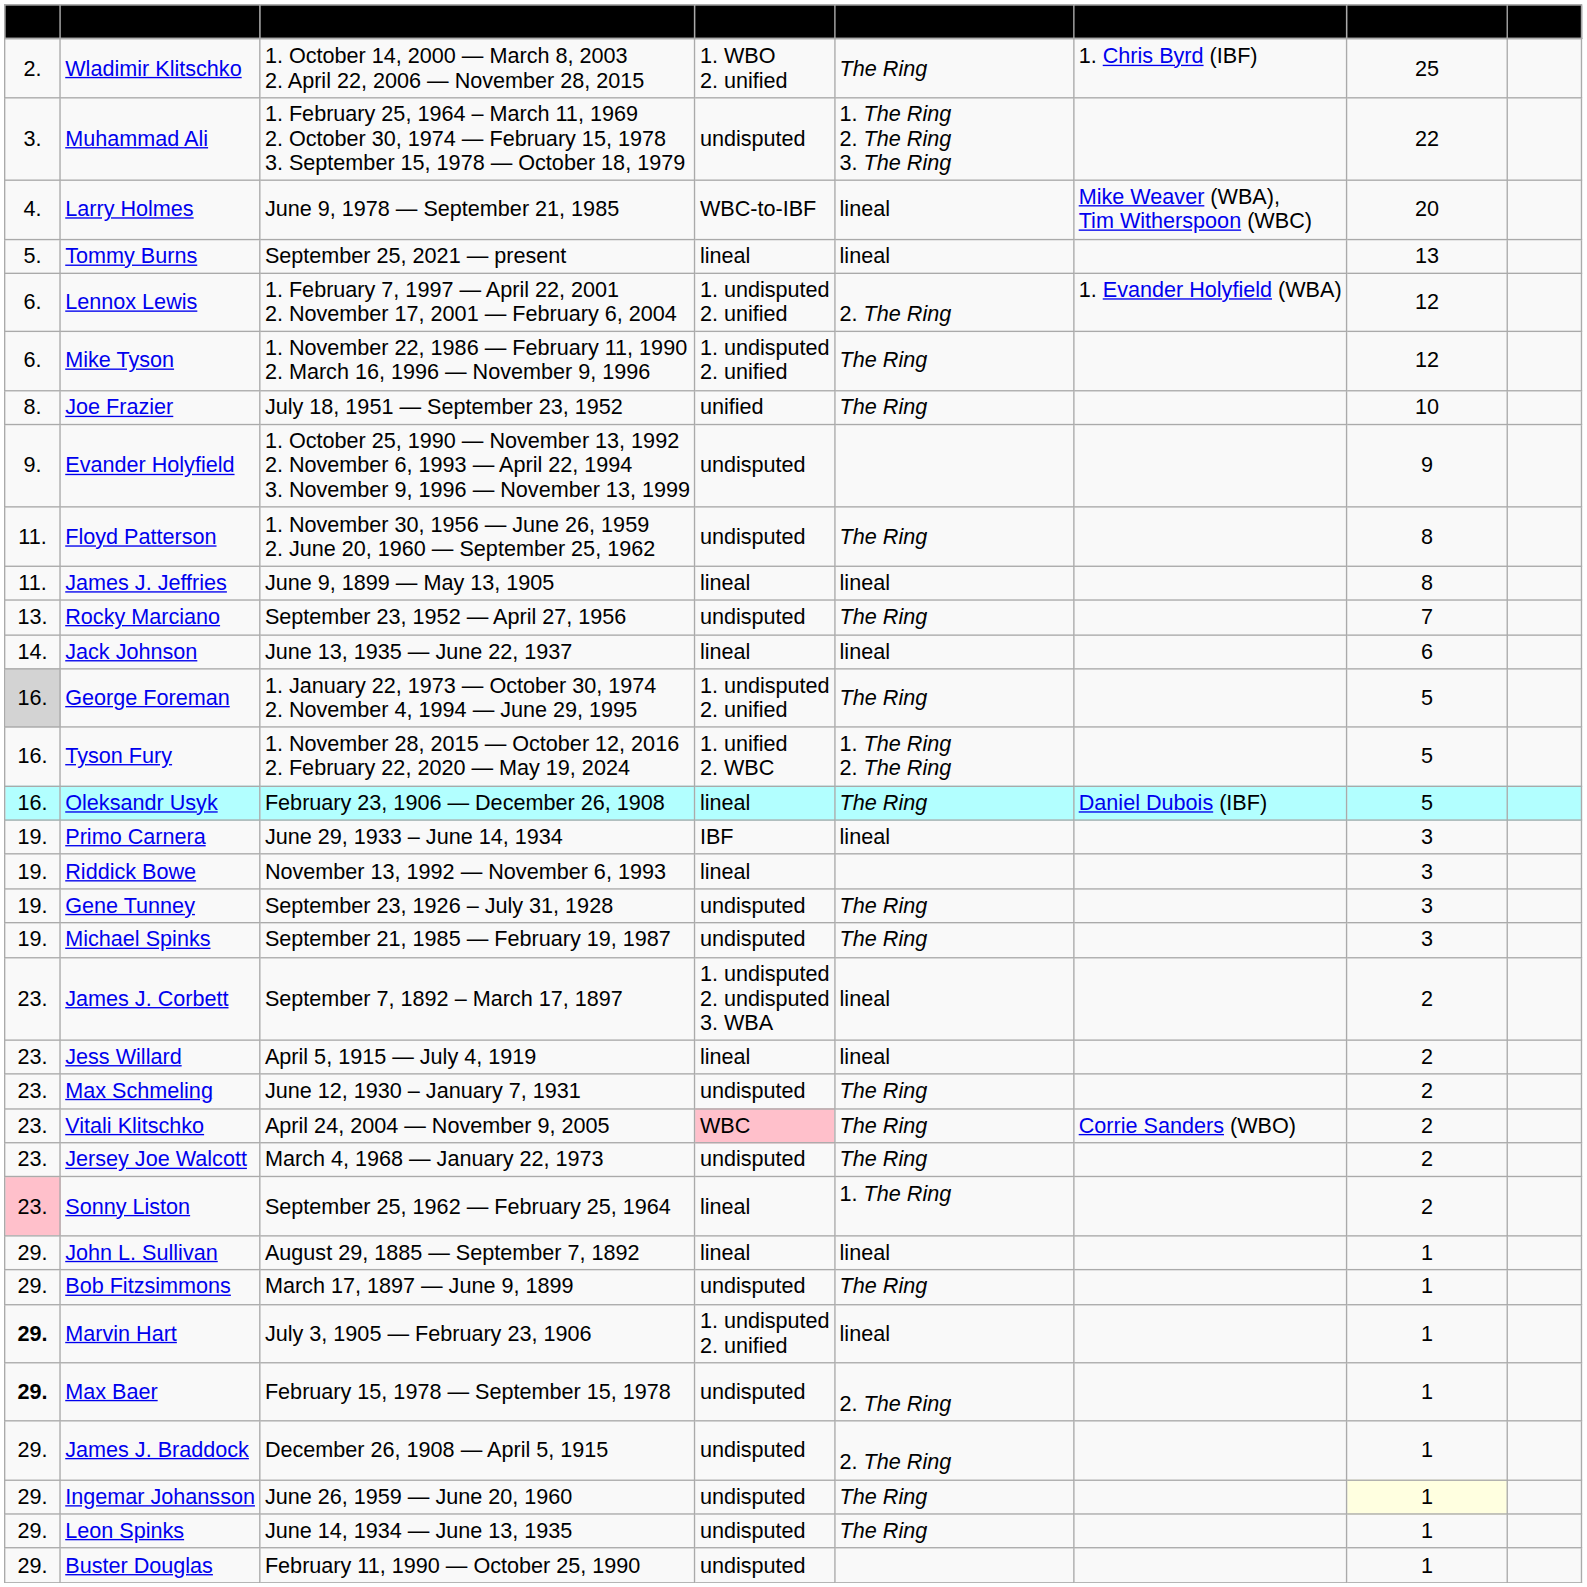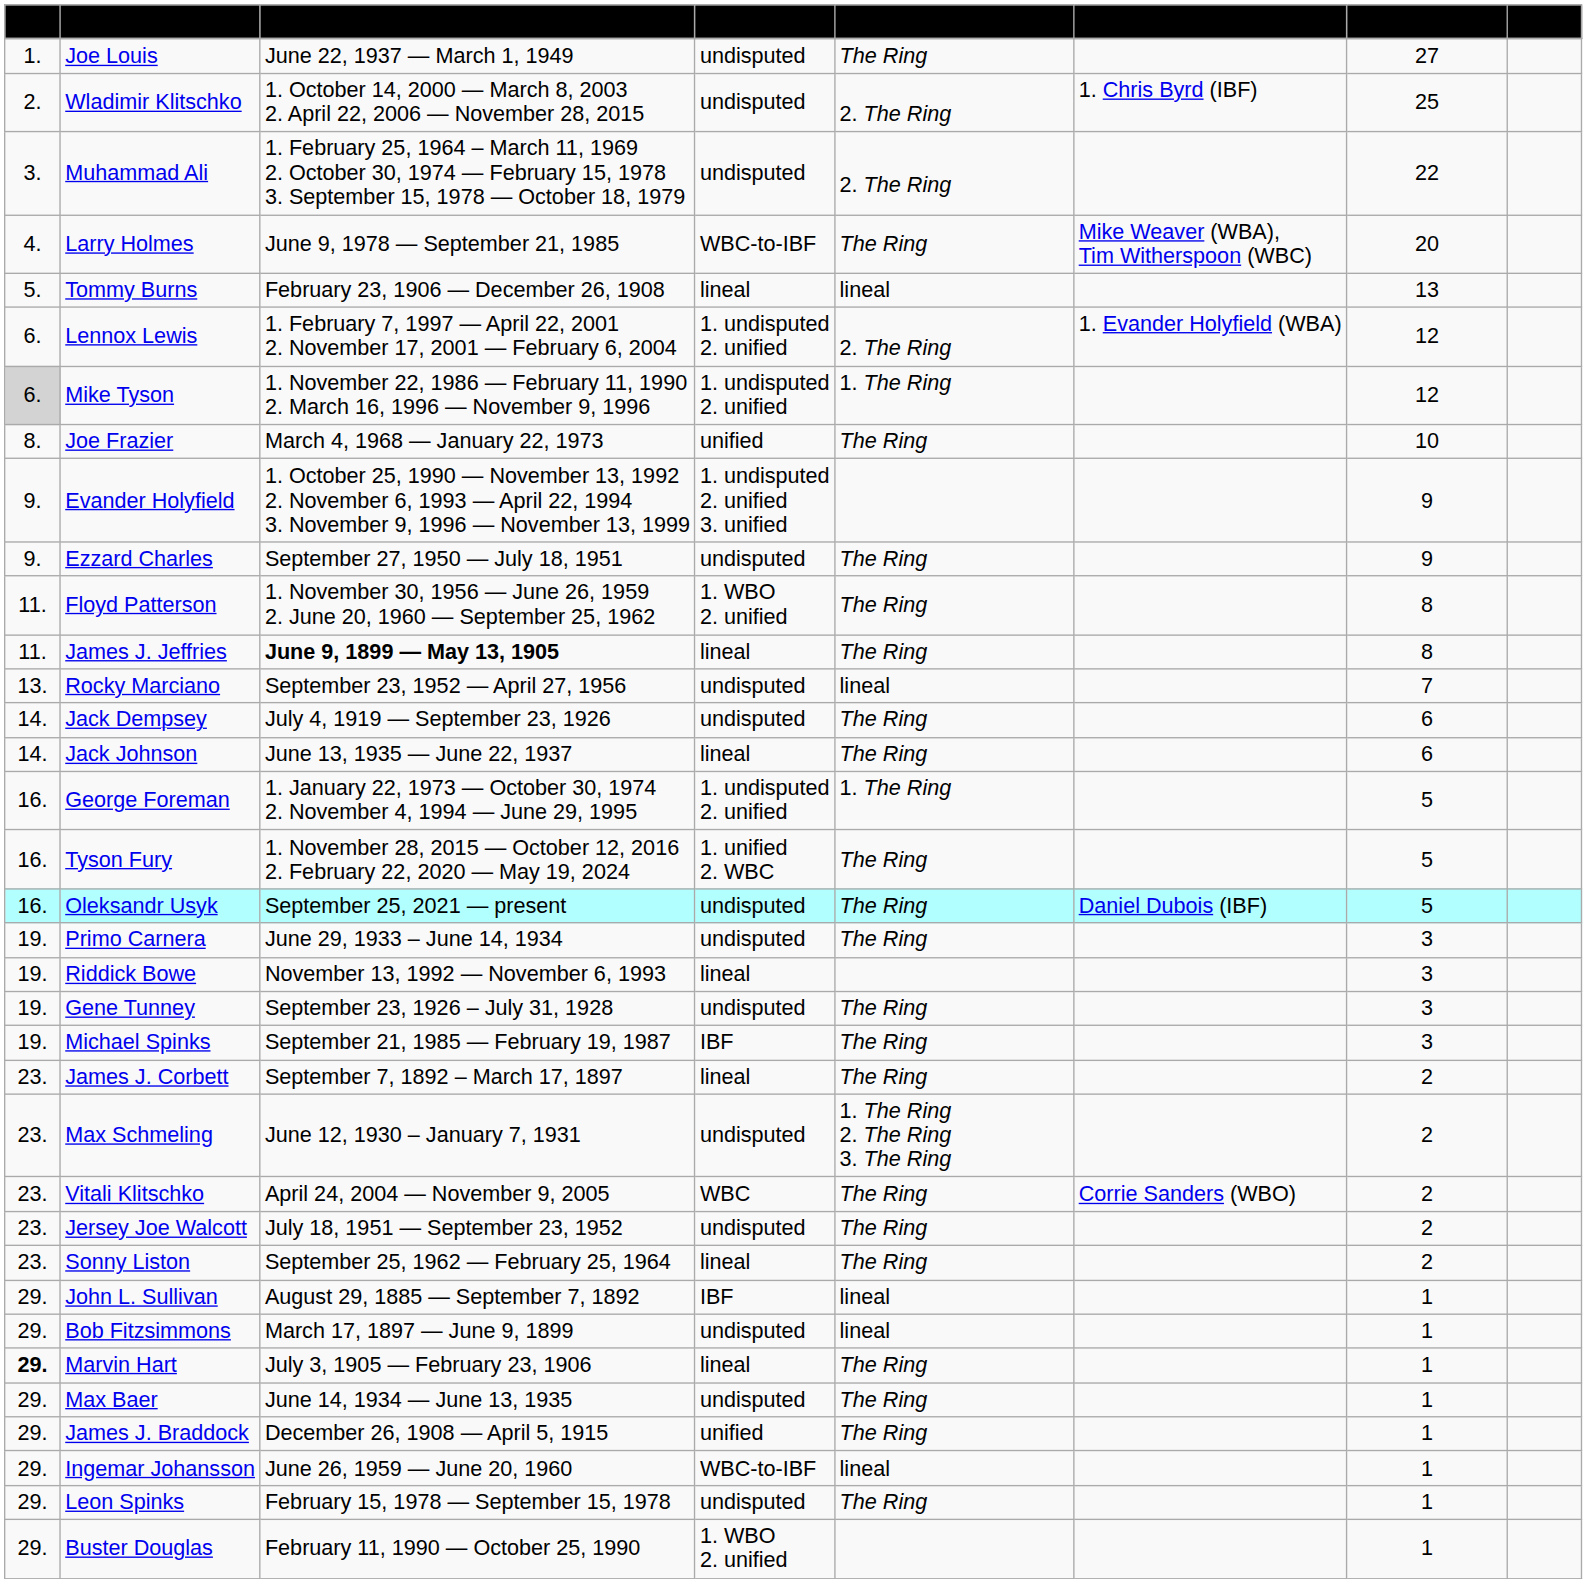 <table class="wikitable sortable">
 <tr>
 <th style="background: #D1EEEE; background: black;« width=»10%"><span>Pos.</span></th>
 <th style="background: #D1EEEE; background: black;« width=»10%"><span>Name</span></th>
 <th style="background: #D1EEEE; background: black;« width=»10%"><span>Reign began-ended</span></th>
 <th style="background: #D1EEEE; background: black;« width=»10%"><span>Recognition</span></th>
 <th style="background: #D1EEEE; background: black;« width=»10%"><span>Additional recognition</span></th>
 <th style="background: #D1EEEE; background: black;« width=»10%"><span></span></th>
 <th style="background: #D1EEEE; background: black;« width=»10%"><span>Title fight wins</span></th>
 <th style="background: #D1EEEE; background: black;« width=»10%"><span>Fights</span></th>
 </tr>
 <tr>
 </tr>
+<tr bgcolor=>
+<td align="center">1.</td>
+<td><a href='#'>Joe Louis</a></td>
+<td>June 22, 1937 — March 1, 1949</td>
+<td>undisputed</td>
+<td><em>The Ring</em></td>
+<td></td>
+<td align="center">27</td>
+<td></td>
+</tr>
 <tr>
 <td align="center">2.</td>
 <td><a href='#'>Wladimir Klitschko</a></td>
 <td>1. October 14, 2000 — March 8, 2003<br>2. April 22, 2006 — November 28, 2015</td>
-<td>1. WBO<br>2. unified</td>
-<td><em>The Ring</em></td>
+<td>undisputed</td>
+<td><br>2. <em>The Ring</em></td>
 <td>1. <a href='#'>Chris Byrd</a> (IBF)<br> <br></td>
 <td align="center">25</td>
 <td></td>
 </tr>
 <tr>
 <td align="center">3.</td>
 <td><a href='#'>Muhammad Ali</a></td>
 <td>1. February 25, 1964 – March 11, 1969<br>2. October 30, 1974 — February 15, 1978<br>3. September 15, 1978 — October 18, 1979</td>
 <td>undisputed</td>
-<td>1. <em>The Ring</em><br>2. <em>The Ring</em><br>3. <em>The Ring</em></td>
+<td><br>2. <em>The Ring</em></td>
 <td></td>
 <td align="center">22</td>
 <td></td>
 </tr>
 <tr>
 <td align="center">4.</td>
 <td><a href='#'>Larry Holmes</a></td>
 <td>June 9, 1978 — September 21, 1985</td>
 <td>WBC-to-IBF</td>
-<td>lineal</td>
+<td><em>The Ring</em></td>
 <td><a href='#'>Mike Weaver</a> (WBA),<br><a href='#'>Tim Witherspoon</a> (WBC)</td>
 <td align="center">20</td>
 <td></td>
 </tr>
 <tr>
 <td align="center">5.</td>
 <td><a href='#'>Tommy Burns</a></td>
-<td>September 25, 2021 — present</td>
+<td>February 23, 1906 — December 26, 1908</td>
 <td>lineal</td>
 <td>lineal</td>
 <td></td>
 <td align="center">13</td>
 <td></td>
 </tr>
 <tr>
 <td align="center">6.</td>
 <td><a href='#'>Lennox Lewis</a></td>
 <td>1. February 7, 1997 — April 22, 2001<br>2. November 17, 2001 — February 6, 2004</td>
 <td>1. undisputed<br>2. unified</td>
 <td><br>2. <em>The Ring</em></td>
 <td>1. <a href='#'>Evander Holyfield</a> (WBA)<br> <br></td>
 <td align="center">12</td>
 <td></td>
 </tr>
 <tr>
-<td align="center">6.</td>
+<td align="center" style="background: lightgrey;">6.</td>
 <td><a href='#'>Mike Tyson</a></td>
 <td>1. November 22, 1986 — February 11, 1990<br>2. March 16, 1996 — November 9, 1996</td>
 <td>1. undisputed<br>2. unified</td>
-<td><em>The Ring</em></td>
+<td>1. <em>The Ring</em><br><br></td>
 <td></td>
 <td align="center">12</td>
 <td></td>
 </tr>
 <tr>
 <td align="center">8.</td>
 <td><a href='#'>Joe Frazier</a></td>
-<td>July 18, 1951 — September 23, 1952</td>
+<td>March 4, 1968 — January 22, 1973</td>
 <td>unified</td>
 <td><em>The Ring</em></td>
 <td></td>
 <td align="center">10</td>
 <td></td>
 </tr>
 <tr>
 <td align="center">9.</td>
 <td><a href='#'>Evander Holyfield</a></td>
 <td>1. October 25, 1990 — November 13, 1992<br>2. November 6, 1993 — April 22, 1994<br>3. November 9, 1996 — November 13, 1999</td>
+<td>1. undisputed<br>2. unified<br>3. unified</td>
+<td></td>
+<td></td>
+<td align="center">9</td>
+<td></td>
+</tr>
+<tr>
+<td align="center">9.</td>
+<td><a href='#'>Ezzard Charles</a></td>
+<td>September 27, 1950 — July 18, 1951</td>
 <td>undisputed</td>
-<td></td>
+<td><em>The Ring</em></td>
 <td></td>
 <td align="center">9</td>
 <td></td>
 </tr>
 <tr>
 <td align="center">11.</td>
 <td><a href='#'>Floyd Patterson</a></td>
 <td>1. November 30, 1956 — June 26, 1959<br>2. June 20, 1960 — September 25, 1962</td>
-<td>undisputed</td>
+<td>1. WBO<br>2. unified</td>
 <td><em>The Ring</em></td>
 <td></td>
 <td align="center">8</td>
 <td></td>
 </tr>
 <tr>
 <td align="center">11.</td>
 <td><a href='#'>James J. Jeffries</a></td>
-<td>June 9, 1899 — May 13, 1905</td>
+<td><strong>June 9, 1899 — May 13, 1905</strong></td>
 <td>lineal</td>
-<td>lineal</td>
+<td><em>The Ring</em></td>
 <td></td>
 <td align="center">8</td>
 <td></td>
 </tr>
 <tr>
 <td align="center">13.</td>
 <td><a href='#'>Rocky Marciano</a></td>
 <td>September 23, 1952 — April 27, 1956</td>
 <td>undisputed</td>
+<td>lineal</td>
+<td></td>
+<td align="center">7</td>
+<td></td>
+</tr>
+<tr>
+<td align="center">14.</td>
+<td><a href='#'>Jack Dempsey</a></td>
+<td>July 4, 1919 — September 23, 1926</td>
+<td>undisputed</td>
 <td><em>The Ring</em></td>
 <td></td>
-<td align="center">7</td>
+<td align="center">6</td>
 <td></td>
 </tr>
 <tr>
 <td align="center">14.</td>
 <td><a href='#'>Jack Johnson</a></td>
 <td>June 13, 1935 — June 22, 1937</td>
 <td>lineal</td>
-<td>lineal</td>
+<td><em>The Ring</em></td>
 <td></td>
 <td align="center">6</td>
 <td></td>
 </tr>
 <tr>
-<td align="center" style="background: lightgrey;">16.</td>
+<td align="center">16.</td>
 <td><a href='#'>George Foreman</a></td>
 <td>1. January 22, 1973 — October 30, 1974<br>2. November 4, 1994 — June 29, 1995</td>
 <td>1. undisputed<br>2. unified</td>
-<td><em>The Ring</em></td>
+<td>1. <em>The Ring</em><br><br></td>
 <td></td>
 <td align="center">5</td>
 <td></td>
 </tr>
 <tr>
 <td align="center">16.</td>
 <td><a href='#'>Tyson Fury</a></td>
 <td>1. November 28, 2015 — October 12, 2016<br>2. February 22, 2020 — May 19, 2024</td>
 <td>1. unified<br>2. WBC</td>
-<td>1. <em>The Ring</em><br>2. <em>The Ring</em></td>
+<td><em>The Ring</em></td>
 <td></td>
 <td align="center">5</td>
 <td></td>
 </tr>
 <tr bgcolor=#b2ffff>
 <td align="center">16.</td>
 <td><a href='#'>Oleksandr Usyk</a></td>
-<td>February 23, 1906 — December 26, 1908</td>
-<td>lineal</td>
+<td>September 25, 2021 — present</td>
+<td>undisputed</td>
 <td><em>The Ring</em></td>
 <td><a href='#'>Daniel Dubois</a> (IBF)</td>
 <td align="center">5</td>
 <td></td>
 </tr>
 <tr>
 <td align="center">19.</td>
 <td><a href='#'>Primo Carnera</a></td>
 <td>June 29, 1933 – June 14, 1934</td>
-<td>IBF</td>
-<td>lineal</td>
+<td>undisputed</td>
+<td><em>The Ring</em></td>
 <td></td>
 <td align="center">3</td>
 <td></td>
 </tr>
 <tr>
 <td align="center">19.</td>
 <td><a href='#'>Riddick Bowe</a></td>
 <td>November 13, 1992 — November 6, 1993</td>
 <td>lineal</td>
 <td></td>
 <td></td>
 <td align="center">3</td>
 <td></td>
 </tr>
 <tr>
 <td align="center">19.</td>
 <td><a href='#'>Gene Tunney</a></td>
 <td>September 23, 1926 – July 31, 1928</td>
 <td>undisputed</td>
 <td><em>The Ring</em></td>
 <td></td>
 <td align="center">3</td>
 <td></td>
 </tr>
 <tr>
 <td align="center">19.</td>
 <td><a href='#'>Michael Spinks</a></td>
 <td>September 21, 1985 — February 19, 1987</td>
-<td>undisputed</td>
+<td>IBF</td>
 <td><em>The Ring</em></td>
 <td></td>
 <td align="center">3</td>
 <td></td>
 </tr>
 <tr>
 <td align="center">23.</td>
 <td><a href='#'>James J. Corbett</a></td>
 <td>September 7, 1892 – March 17, 1897</td>
-<td>1. undisputed<br>2. undisputed<br>3. WBA</td>
 <td>lineal</td>
-<td></td>
-<td align="center">2</td>
-<td></td>
-</tr>
-<tr>
-<td align="center">23.</td>
-<td><a href='#'>Jess Willard</a></td>
-<td>April 5, 1915 — July 4, 1919</td>
-<td>lineal</td>
-<td>lineal</td>
+<td><em>The Ring</em></td>
 <td></td>
 <td align="center">2</td>
 <td></td>
 </tr>
 <tr>
 <td align="center">23.</td>
 <td><a href='#'>Max Schmeling</a></td>
 <td>June 12, 1930 – January 7, 1931</td>
 <td>undisputed</td>
-<td><em>The Ring</em></td>
+<td>1. <em>The Ring</em><br>2. <em>The Ring</em><br>3. <em>The Ring</em></td>
 <td></td>
 <td align="center">2</td>
 <td></td>
 </tr>
 <tr>
 <td align="center">23.</td>
 <td><a href='#'>Vitali Klitschko</a></td>
 <td>April 24, 2004 — November 9, 2005</td>
-<td style="background: pink;">WBC</td>
+<td>WBC</td>
 <td><em>The Ring</em></td>
 <td><a href='#'>Corrie Sanders</a> (WBO)</td>
 <td align="center">2</td>
 <td></td>
 </tr>
 <tr>
 <td align="center">23.</td>
 <td><a href='#'>Jersey Joe Walcott</a></td>
-<td>March 4, 1968 — January 22, 1973</td>
+<td>July 18, 1951 — September 23, 1952</td>
 <td>undisputed</td>
 <td><em>The Ring</em></td>
 <td></td>
 <td align="center">2</td>
 <td></td>
 </tr>
 <tr>
-<td align="center" style="background: pink;">23.</td>
+<td align="center">23.</td>
 <td><a href='#'>Sonny Liston</a></td>
 <td>September 25, 1962 — February 25, 1964</td>
 <td>lineal</td>
-<td>1. <em>The Ring</em><br><br></td>
+<td><em>The Ring</em></td>
 <td></td>
 <td align="center">2</td>
 <td></td>
 </tr>
 <tr>
 <td align="center">29.</td>
 <td><a href='#'>John L. Sullivan</a></td>
 <td>August 29, 1885 — September 7, 1892</td>
-<td>lineal</td>
+<td>IBF</td>
 <td>lineal</td>
 <td></td>
 <td align="center">1</td>
 <td></td>
 </tr>
 <tr>
 <td align="center">29.</td>
 <td><a href='#'>Bob Fitzsimmons</a></td>
 <td>March 17, 1897 — June 9, 1899</td>
 <td>undisputed</td>
-<td><em>The Ring</em></td>
+<td>lineal</td>
 <td></td>
 <td align="center">1</td>
 <td></td>
 </tr>
 <tr>
 <td align="center"><strong>29.</strong></td>
 <td><a href='#'>Marvin Hart</a></td>
 <td>July 3, 1905 — February 23, 1906</td>
-<td>1. undisputed<br>2. unified</td>
 <td>lineal</td>
+<td><em>The Ring</em></td>
 <td></td>
 <td align="center">1</td>
 <td></td>
 </tr>
 <tr>
-<td align="center"><strong>29.</strong></td>
+<td align="center">29.</td>
 <td><a href='#'>Max Baer</a></td>
-<td>February 15, 1978 — September 15, 1978</td>
+<td>June 14, 1934 — June 13, 1935</td>
 <td>undisputed</td>
-<td><br>2. <em>The Ring</em></td>
+<td><em>The Ring</em></td>
 <td></td>
 <td align="center">1</td>
 <td></td>
 </tr>
 <tr>
 <td align="center">29.</td>
 <td><a href='#'>James J. Braddock</a></td>
 <td>December 26, 1908 — April 5, 1915</td>
-<td>undisputed</td>
-<td><br>2. <em>The Ring</em></td>
+<td>unified</td>
+<td><em>The Ring</em></td>
 <td></td>
 <td align="center">1</td>
 <td></td>
 </tr>
 <tr>
 <td align="center">29.</td>
 <td><a href='#'>Ingemar Johansson</a></td>
 <td>June 26, 1959 — June 20, 1960</td>
-<td>undisputed</td>
-<td><em>The Ring</em></td>
+<td>WBC-to-IBF</td>
+<td>lineal</td>
 <td></td>
-<td align="center" style="background: lightyellow;">1</td>
+<td align="center">1</td>
 <td></td>
 </tr>
 <tr>
 <td align="center">29.</td>
 <td><a href='#'>Leon Spinks</a></td>
-<td>June 14, 1934 — June 13, 1935</td>
+<td>February 15, 1978 — September 15, 1978</td>
 <td>undisputed</td>
 <td><em>The Ring</em></td>
 <td></td>
 <td align="center">1</td>
 <td></td>
 </tr>
 <tr>
 <td align="center">29.</td>
 <td><a href='#'>Buster Douglas</a></td>
 <td>February 11, 1990 — October 25, 1990</td>
-<td>undisputed</td>
+<td>1. WBO<br>2. unified</td>
 <td></td>
 <td></td>
 <td align="center">1</td>
 <td></td>
 </tr>
 </table>
